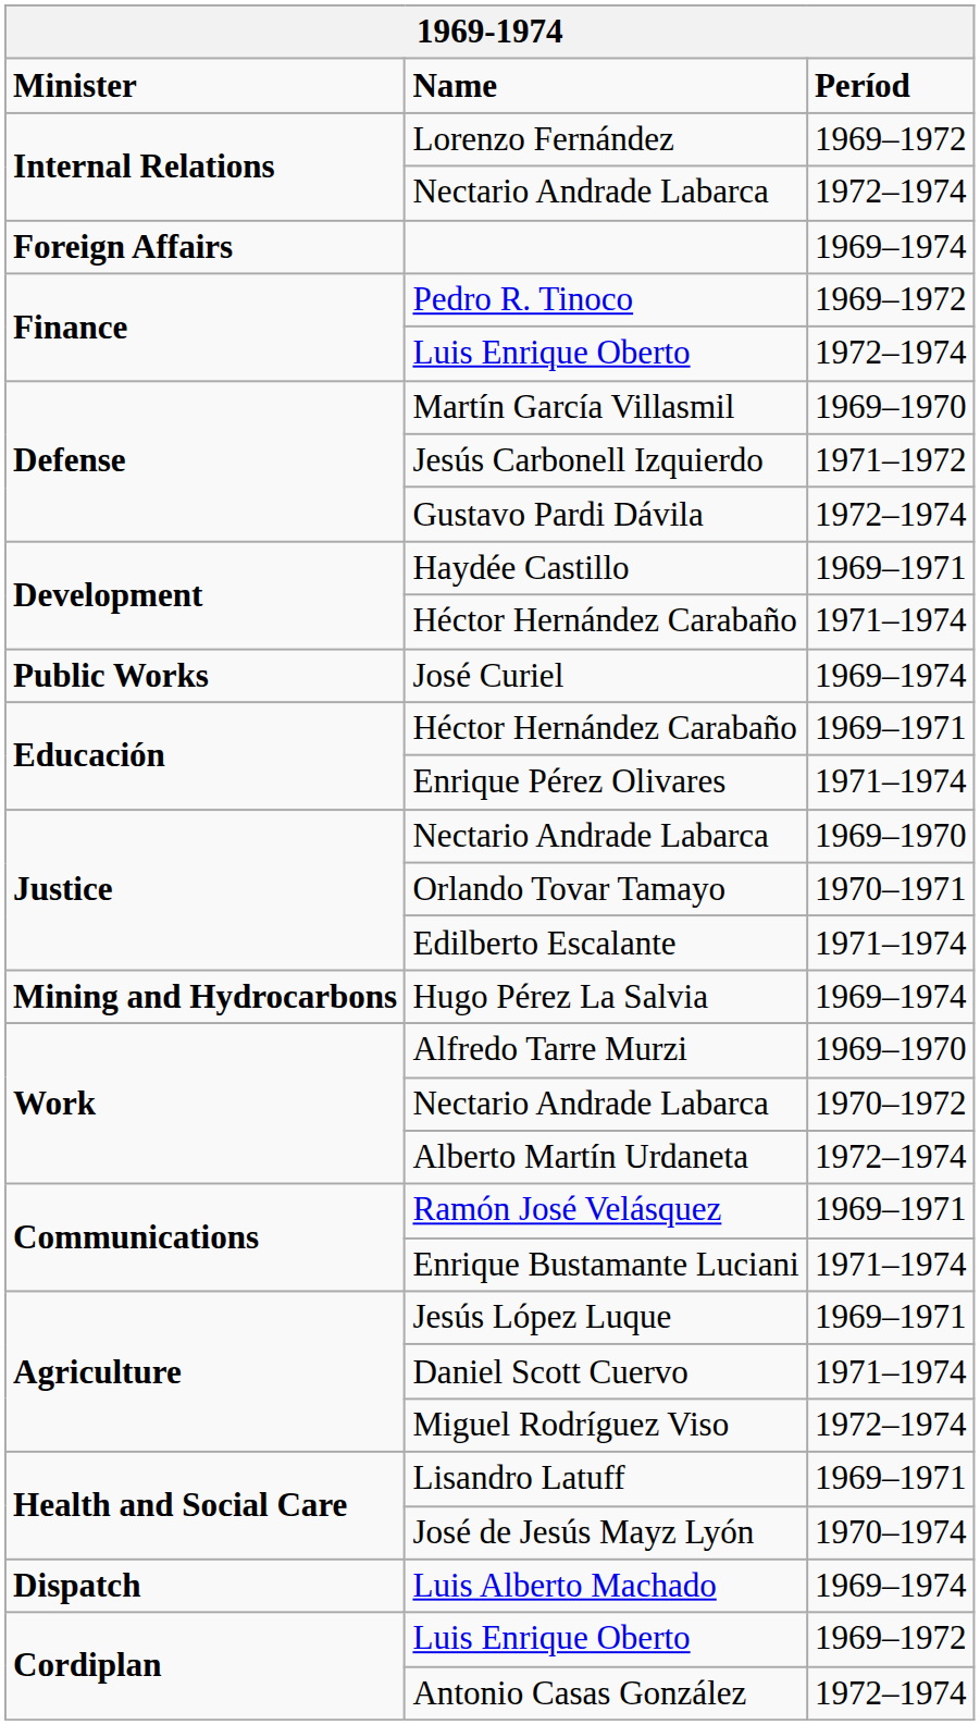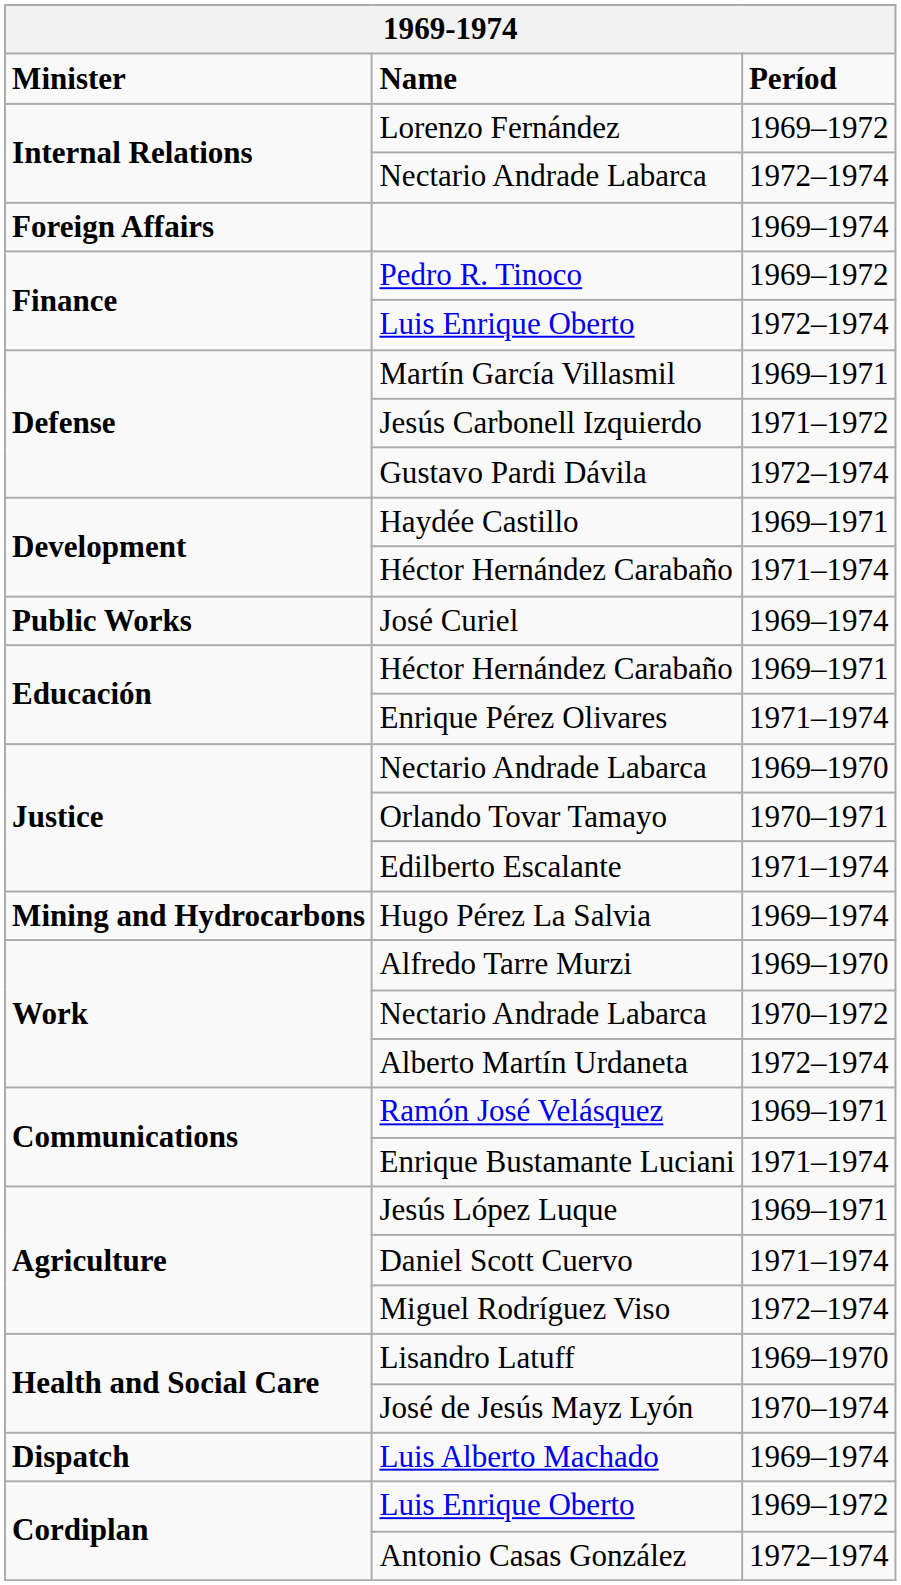 <table class="wikitable">
 <tr>
 <th bgcolor="#dcdcdc" colspan=3>1969-1974 </th>
 </tr>
 <tr>
 <td align="left"><strong>Minister</strong></td>
 <td align="left"><strong>Name</strong></td>
 <td align="left"><strong>Períod</strong></td>
 </tr>
 <tr>
 <td rowspan="2" align="left"><strong>Internal Relations</strong></td>
 <td align="left">Lorenzo Fernández</td>
 <td align="left">1969–1972</td>
 </tr>
 <tr>
 <td align="left">Nectario Andrade Labarca</td>
 <td align="left">1972–1974</td>
 </tr>
 <tr>
 <td align="left"><strong>Foreign Affairs</strong></td>
 <td align="left"></td>
 <td align="left">1969–1974</td>
 </tr>
 <tr>
 <td rowspan="2" align="left"><strong>Finance</strong></td>
 <td align="left"><a href='#'>Pedro R. Tinoco</a></td>
 <td align="left">1969–1972</td>
 </tr>
 <tr>
 <td align="left"><a href='#'>Luis Enrique Oberto</a></td>
 <td align="left">1972–1974</td>
 </tr>
 <tr>
 <td rowspan="3" align="left"><strong>Defense</strong></td>
 <td align="left">Martín García Villasmil</td>
-<td align="left">1969–1970</td>
+<td align="left">1969–1971</td>
 </tr>
 <tr>
 <td align="left">Jesús Carbonell Izquierdo</td>
 <td align="left">1971–1972</td>
 </tr>
 <tr>
 <td align="left">Gustavo Pardi Dávila</td>
 <td align="left">1972–1974</td>
 </tr>
 <tr>
 <td rowspan="2" align="left"><strong>Development</strong></td>
 <td align="left">Haydée Castillo</td>
 <td align="left">1969–1971</td>
 </tr>
 <tr>
 <td align="left">Héctor Hernández Carabaño</td>
 <td align="left">1971–1974</td>
 </tr>
 <tr>
 <td align="left"><strong>Public Works</strong></td>
 <td align="left">José Curiel</td>
 <td align="left">1969–1974</td>
 </tr>
 <tr>
 <td rowspan="2" align="left"><strong>Educación</strong></td>
 <td align="left">Héctor Hernández Carabaño</td>
 <td align="left">1969–1971</td>
 </tr>
 <tr>
 <td align="left">Enrique Pérez Olivares</td>
 <td align="left">1971–1974</td>
 </tr>
 <tr>
 <td rowspan="3" align="left"><strong>Justice</strong></td>
 <td align="left">Nectario Andrade Labarca</td>
 <td align="left">1969–1970</td>
 </tr>
 <tr>
 <td align="left">Orlando Tovar Tamayo</td>
 <td align="left">1970–1971</td>
 </tr>
 <tr>
 <td align="left">Edilberto Escalante</td>
 <td align="left">1971–1974</td>
 </tr>
 <tr>
 <td align="left"><strong>Mining and Hydrocarbons</strong></td>
 <td align="left">Hugo Pérez La Salvia</td>
 <td align="left">1969–1974</td>
 </tr>
 <tr>
 <td rowspan="3" align="left"><strong>Work</strong></td>
 <td align="left">Alfredo Tarre Murzi</td>
 <td align="left">1969–1970</td>
 </tr>
 <tr>
 <td align="left">Nectario Andrade Labarca</td>
 <td align="left">1970–1972</td>
 </tr>
 <tr>
 <td align="left">Alberto Martín Urdaneta</td>
 <td align="left">1972–1974</td>
 </tr>
 <tr>
 <td rowspan="2" align="left"><strong>Communications</strong></td>
 <td align="left"><a href='#'>Ramón José Velásquez</a></td>
 <td align="left">1969–1971</td>
 </tr>
 <tr>
 <td align="left">Enrique Bustamante Luciani</td>
 <td align="left">1971–1974</td>
 </tr>
 <tr>
 <td rowspan="3" align="left"><strong>Agriculture</strong></td>
 <td align="left">Jesús López Luque</td>
 <td align="left">1969–1971</td>
 </tr>
 <tr>
 <td align="left">Daniel Scott Cuervo</td>
 <td align="left">1971–1974</td>
 </tr>
 <tr>
 <td align="left">Miguel Rodríguez Viso</td>
 <td align="left">1972–1974</td>
 </tr>
 <tr>
 <td rowspan="2" align="left"><strong>Health and Social Care</strong></td>
 <td align="left">Lisandro Latuff</td>
-<td align="left">1969–1971</td>
+<td align="left">1969–1970</td>
 </tr>
 <tr>
 <td align="left">José de Jesús Mayz Lyón</td>
 <td align="left">1970–1974</td>
 </tr>
 <tr>
 <td align="left"><strong>Dispatch</strong></td>
 <td align="left"><a href='#'>Luis Alberto Machado</a></td>
 <td align="left">1969–1974</td>
 </tr>
 <tr>
 <td rowspan="2" align="left"><strong>Cordiplan</strong></td>
 <td align="left"><a href='#'>Luis Enrique Oberto</a></td>
 <td align="left">1969–1972</td>
 </tr>
 <tr>
 <td align="left">Antonio Casas González</td>
 <td align="left">1972–1974</td>
 </tr>
 </table>
